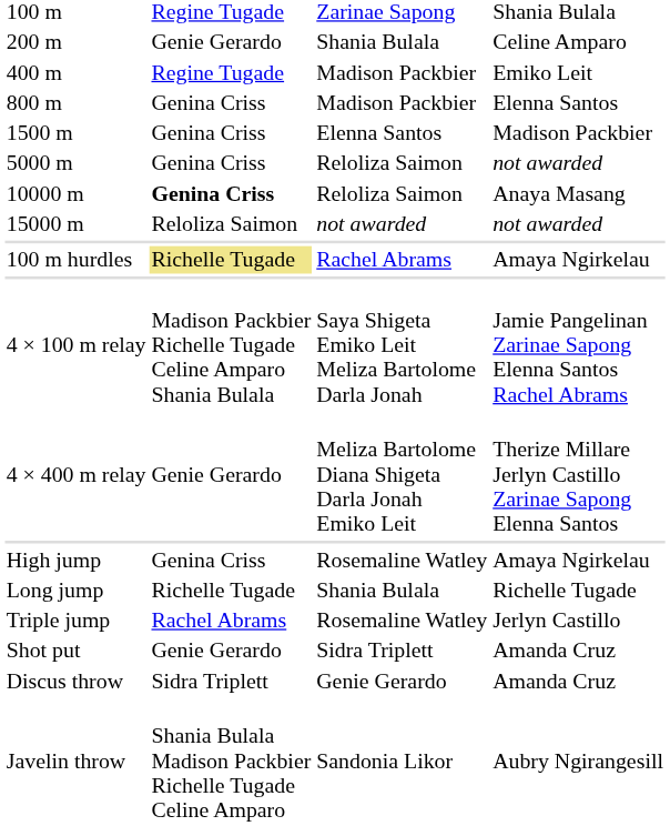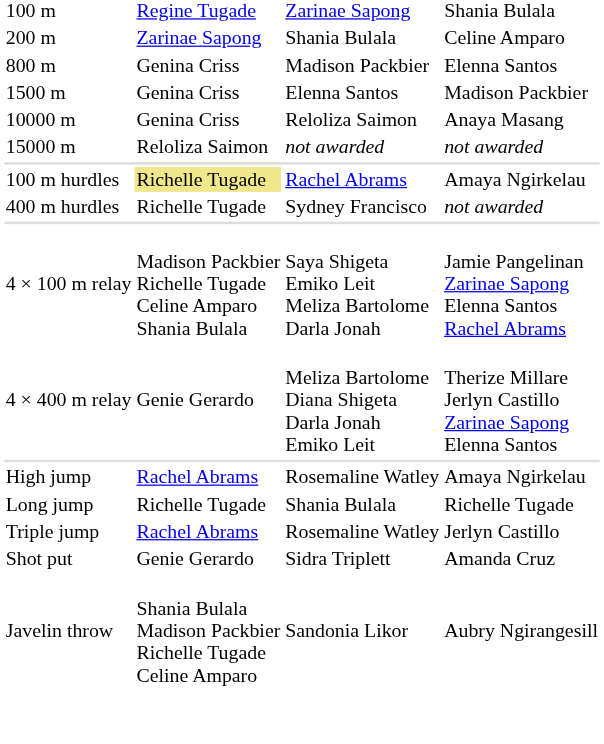 <table>
 <tr>
 <td>100 m</td>
 <td><a href='#'>Regine Tugade</a><br></td>
 <td nowrap><a href='#'>Zarinae Sapong</a><br></td>
 <td>Shania Bulala<br></td>
 </tr>
 <tr>
 <td>200 m</td>
-<td>Genie Gerardo<br></td>
+<td><a href='#'>Zarinae Sapong</a><br></td>
 <td>Shania Bulala<br></td>
 <td>Celine Amparo<br></td>
-</tr>
-<tr>
-<td>400 m</td>
-<td><a href='#'>Regine Tugade</a><br></td>
-<td>Madison Packbier<br></td>
-<td>Emiko Leit<br></td>
 </tr>
 <tr>
 <td>800 m</td>
 <td>Genina Criss<br></td>
 <td>Madison Packbier<br></td>
 <td nowrap>Elenna Santos<br></td>
 </tr>
 <tr>
 <td>1500 m</td>
 <td>Genina Criss<br></td>
 <td nowrap>Elenna Santos<br></td>
 <td>Madison Packbier<br></td>
 </tr>
 <tr>
-<td>5000 m</td>
+<td>10000 m</td>
 <td>Genina Criss<br></td>
-<td>Reloliza Saimon<br></td>
-<td><em>not awarded</em></td>
-</tr>
-<tr>
-<td>10000 m</td>
-<td><strong>Genina Criss<br></strong></td>
 <td>Reloliza Saimon<br></td>
 <td>Anaya Masang<br></td>
 </tr>
 <tr>
 <td>15000 m</td>
 <td>Reloliza Saimon<br></td>
 <td><em>not awarded</em></td>
 <td><em>not awarded</em></td>
 </tr>
 <tr bgcolor=#dddddd>
 <td colspan=4></td>
 </tr>
 <tr>
 <td>100 m hurdles</td>
 <td style="background: khaki;">Richelle Tugade<br></td>
 <td><a href='#'>Rachel Abrams</a><br></td>
 <td>Amaya Ngirkelau<br></td>
+</tr>
+<tr>
+<td>400 m hurdles</td>
+<td>Richelle Tugade<br></td>
+<td>Sydney Francisco<br></td>
+<td><em>not awarded</em></td>
 </tr>
 <tr bgcolor=#dddddd>
 <td colspan=4></td>
 </tr>
 <tr>
 <td>4 × 100 m relay</td>
 <td><br>Madison Packbier<br>Richelle Tugade<br>Celine Amparo<br>Shania Bulala</td>
 <td><br>Saya Shigeta<br>Emiko Leit<br>Meliza Bartolome<br>Darla Jonah</td>
 <td><br>Jamie Pangelinan<br><a href='#'>Zarinae Sapong</a><br>Elenna Santos<br><a href='#'>Rachel Abrams</a></td>
 </tr>
 <tr>
 <td>4 × 400 m relay</td>
 <td>Genie Gerardo<br></td>
 <td><br>Meliza Bartolome<br>Diana Shigeta<br>Darla Jonah<br>Emiko Leit</td>
 <td><br>Therize Millare<br>Jerlyn Castillo<br><a href='#'>Zarinae Sapong</a><br>Elenna Santos</td>
 </tr>
 <tr bgcolor=#dddddd>
 <td colspan=4></td>
 </tr>
 <tr>
 <td>High jump</td>
-<td>Genina Criss<br></td>
+<td><a href='#'>Rachel Abrams</a><br></td>
 <td>Rosemaline Watley<br></td>
 <td>Amaya Ngirkelau<br></td>
 </tr>
 <tr>
 <td>Long jump</td>
 <td>Richelle Tugade<br></td>
 <td>Shania Bulala<br></td>
 <td>Richelle Tugade<br></td>
 </tr>
 <tr>
 <td>Triple jump</td>
 <td><a href='#'>Rachel Abrams</a><br></td>
 <td>Rosemaline Watley<br></td>
 <td>Jerlyn Castillo<br></td>
 </tr>
 <tr>
 <td>Shot put</td>
 <td>Genie Gerardo<br></td>
 <td>Sidra Triplett<br></td>
 <td>Amanda Cruz<br></td>
 </tr>
 <tr>
-<td>Discus throw</td>
-<td>Sidra Triplett<br></td>
-<td>Genie Gerardo<br></td>
-<td>Amanda Cruz<br></td>
-</tr>
-<tr>
 <td>Javelin throw</td>
 <td><br>Shania Bulala<br>Madison Packbier<br>Richelle Tugade<br>Celine Amparo</td>
 <td>Sandonia Likor<br></td>
 <td>Aubry Ngirangesill<br></td>
 </tr>
 </table>
